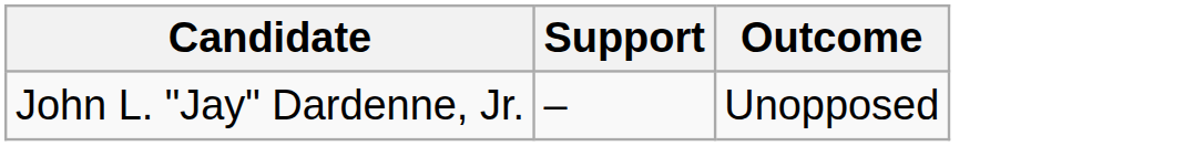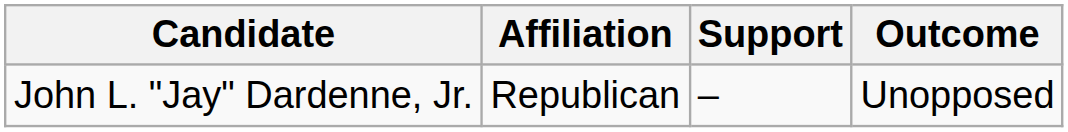 <table class="wikitable">
 <tr>
 <th>Candidate</th>
+<th>Affiliation</th>
 <th>Support</th>
 <th>Outcome</th>
 </tr>
 <tr>
 <td>John L. "Jay" Dardenne, Jr.</td>
+<td>Republican</td>
 <td>–</td>
 <td>Unopposed</td>
 </tr>
 </table>
